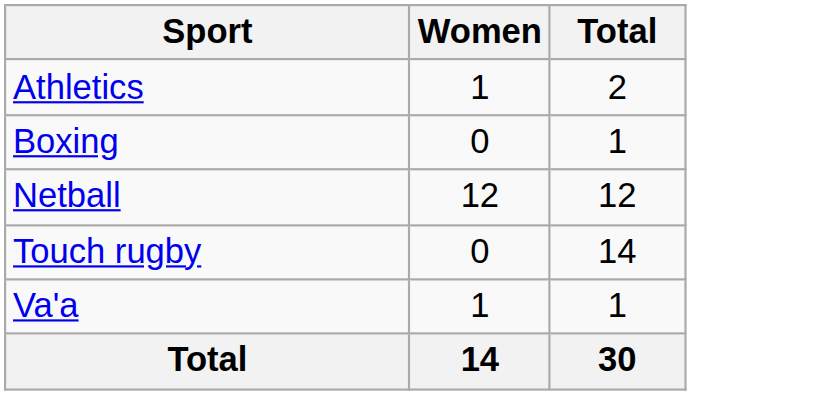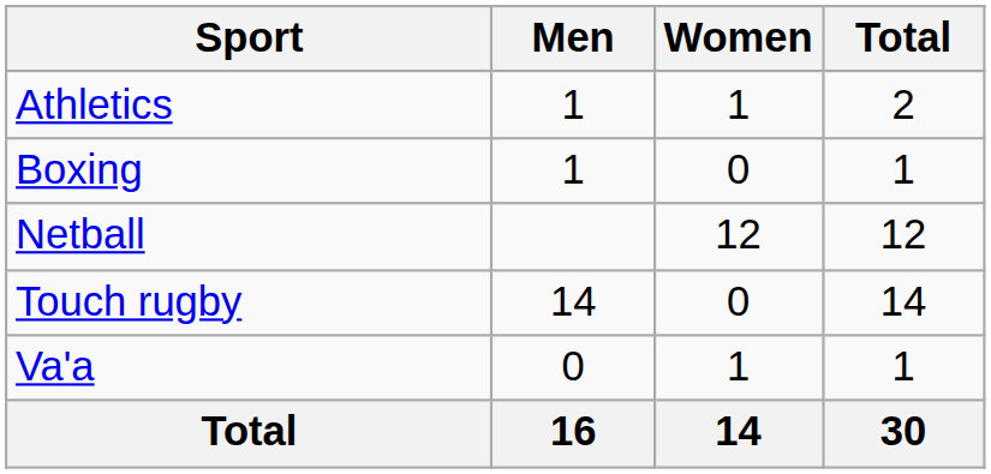 <table class="wikitable sortable" style="text-align:center;">
 <tr>
 <th width=180>Sport</th>
+<th width=55>Men</th>
 <th width=55>Women</th>
 <th width=55>Total</th>
 </tr>
 <tr>
 <td align=left><a href='#'>Athletics</a></td>
 <td>1</td>
+<td>1</td>
 <td>2</td>
 </tr>
 <tr>
 <td align=left><a href='#'>Boxing</a></td>
+<td>1</td>
 <td>0</td>
 <td>1</td>
 </tr>
 <tr>
 <td align=left><a href='#'>Netball</a></td>
+<td></td>
 <td>12</td>
 <td>12</td>
 </tr>
 <tr>
 <td align=left><a href='#'>Touch rugby</a></td>
+<td>14</td>
 <td>0</td>
 <td>14</td>
 </tr>
 <tr>
 <td align=left><a href='#'>Va'a</a></td>
+<td>0</td>
 <td>1</td>
 <td>1</td>
 </tr>
 <tr>
 <th>Total</th>
+<th>16</th>
 <th>14</th>
 <th>30</th>
 </tr>
 </table>
